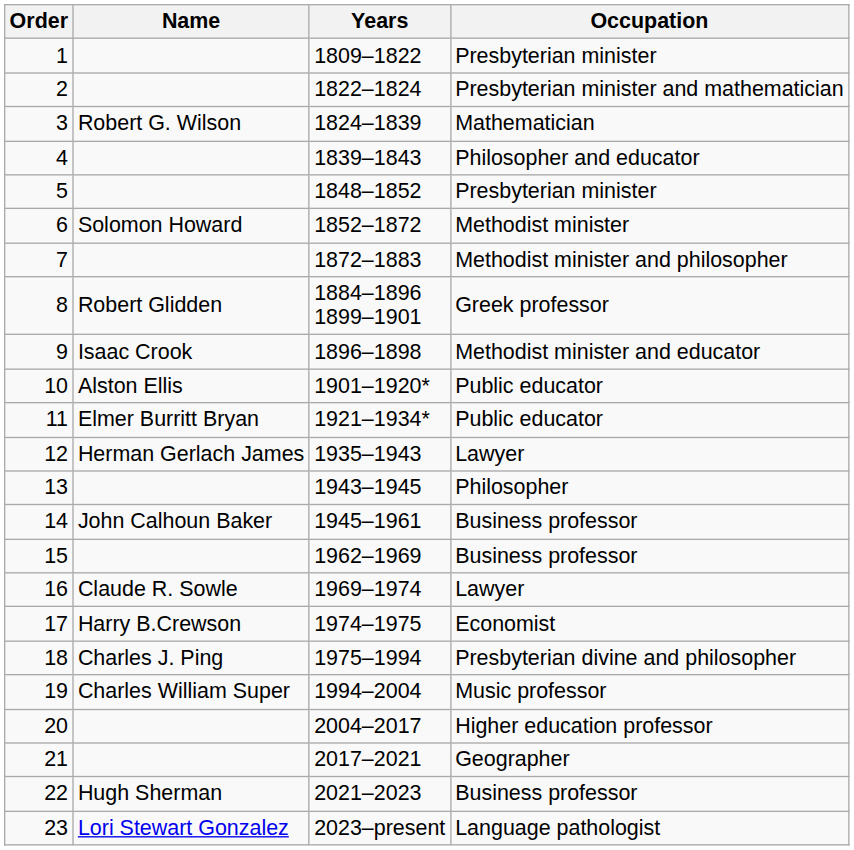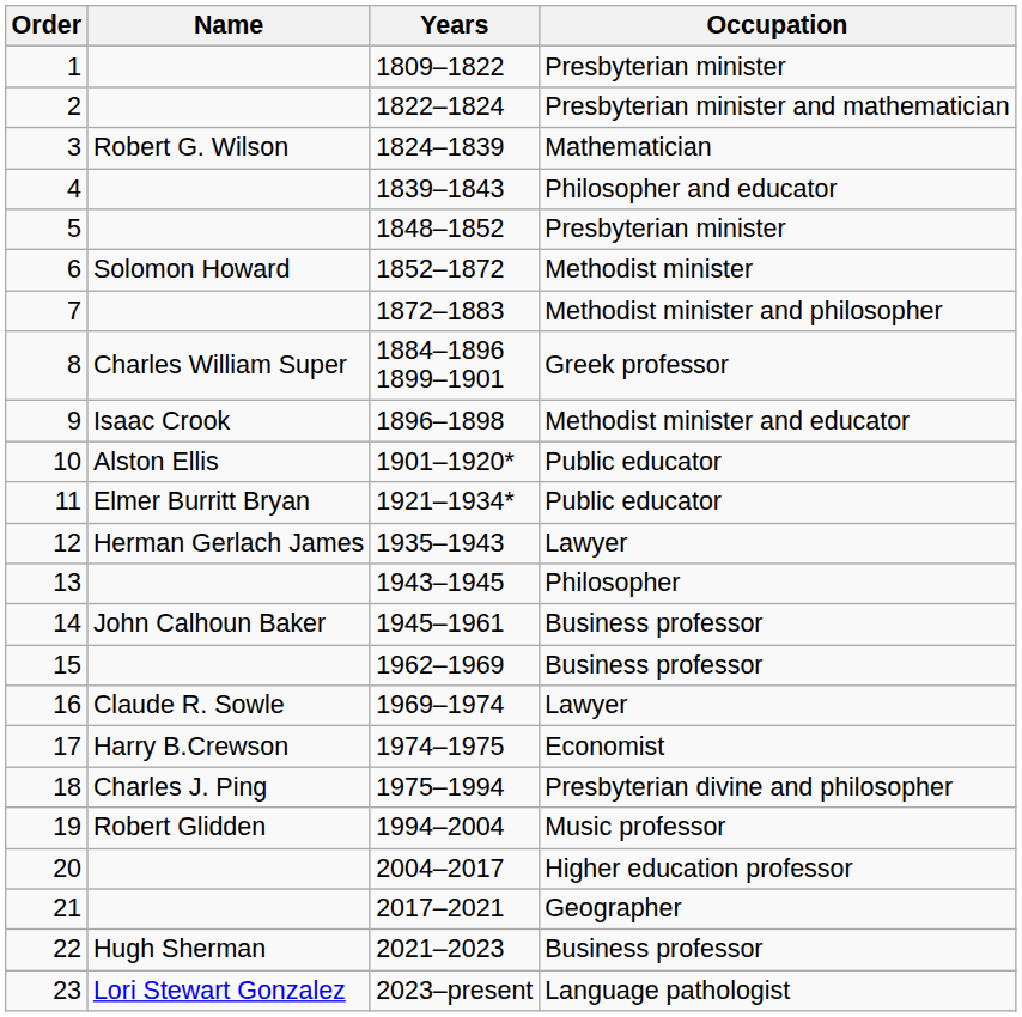 <table class="wikitable sortable">
 <tr>
 <th>Order</th>
 <th>Name</th>
 <th>Years</th>
 <th>Occupation</th>
 </tr>
 <tr>
 <td align=right>1</td>
 <td></td>
 <td>1809–1822</td>
 <td>Presbyterian minister</td>
 </tr>
 <tr>
 <td align=right>2</td>
 <td></td>
 <td>1822–1824</td>
 <td>Presbyterian minister and mathematician</td>
 </tr>
 <tr>
 <td align=right>3</td>
 <td>Robert G. Wilson</td>
 <td>1824–1839</td>
 <td>Mathematician</td>
 </tr>
 <tr>
 <td align=right>4</td>
 <td></td>
 <td>1839–1843</td>
 <td>Philosopher and educator</td>
 </tr>
 <tr>
 <td align=right>5</td>
 <td></td>
 <td>1848–1852</td>
 <td>Presbyterian minister</td>
 </tr>
 <tr>
 <td align=right>6</td>
 <td>Solomon Howard</td>
 <td>1852–1872</td>
 <td>Methodist minister</td>
 </tr>
 <tr>
 <td align=right>7</td>
 <td></td>
 <td>1872–1883</td>
 <td>Methodist minister and philosopher</td>
 </tr>
 <tr>
 <td align=right>8</td>
-<td>Robert Glidden</td>
+<td>Charles William Super</td>
 <td>1884–1896<br>1899–1901</td>
 <td>Greek professor</td>
 </tr>
 <tr>
 <td align=right>9</td>
 <td>Isaac Crook</td>
 <td>1896–1898</td>
 <td>Methodist minister and educator</td>
 </tr>
 <tr>
 <td align=right>10</td>
 <td>Alston Ellis</td>
 <td>1901–1920*</td>
 <td>Public educator</td>
 </tr>
 <tr>
 <td align=right>11</td>
 <td>Elmer Burritt Bryan</td>
 <td>1921–1934*</td>
 <td>Public educator</td>
 </tr>
 <tr>
 <td align=right>12</td>
 <td>Herman Gerlach James</td>
 <td>1935–1943</td>
 <td>Lawyer</td>
 </tr>
 <tr>
 <td align=right>13</td>
 <td></td>
 <td>1943–1945</td>
 <td>Philosopher</td>
 </tr>
 <tr>
 <td align=right>14</td>
 <td>John Calhoun Baker</td>
 <td>1945–1961</td>
 <td>Business professor</td>
 </tr>
 <tr>
 <td align=right>15</td>
 <td></td>
 <td>1962–1969</td>
 <td>Business professor</td>
 </tr>
 <tr>
 <td align=right>16</td>
 <td>Claude R. Sowle</td>
 <td>1969–1974</td>
 <td>Lawyer</td>
 </tr>
 <tr>
 <td align=right>17</td>
 <td>Harry B.Crewson</td>
 <td>1974–1975</td>
 <td>Economist</td>
 </tr>
 <tr>
 <td align=right>18</td>
 <td>Charles J. Ping</td>
 <td>1975–1994</td>
 <td>Presbyterian divine and philosopher</td>
 </tr>
 <tr>
 <td align=right>19</td>
-<td>Charles William Super</td>
+<td>Robert Glidden</td>
 <td>1994–2004</td>
 <td>Music professor</td>
 </tr>
 <tr>
 <td align=right>20</td>
 <td></td>
 <td>2004–2017</td>
 <td>Higher education professor</td>
 </tr>
 <tr>
 <td align=right>21</td>
 <td></td>
 <td>2017–2021</td>
 <td>Geographer</td>
 </tr>
 <tr>
 <td align=right>22</td>
 <td>Hugh Sherman</td>
 <td>2021–2023</td>
 <td>Business professor</td>
 </tr>
 <tr>
 <td align=right>23</td>
 <td><a href='#'>Lori Stewart Gonzalez</a></td>
 <td>2023–present</td>
 <td>Language pathologist</td>
 </tr>
 </table>
